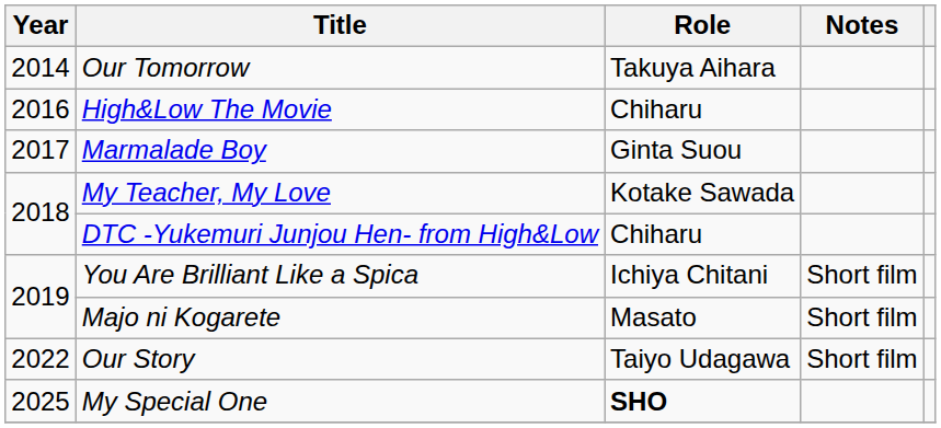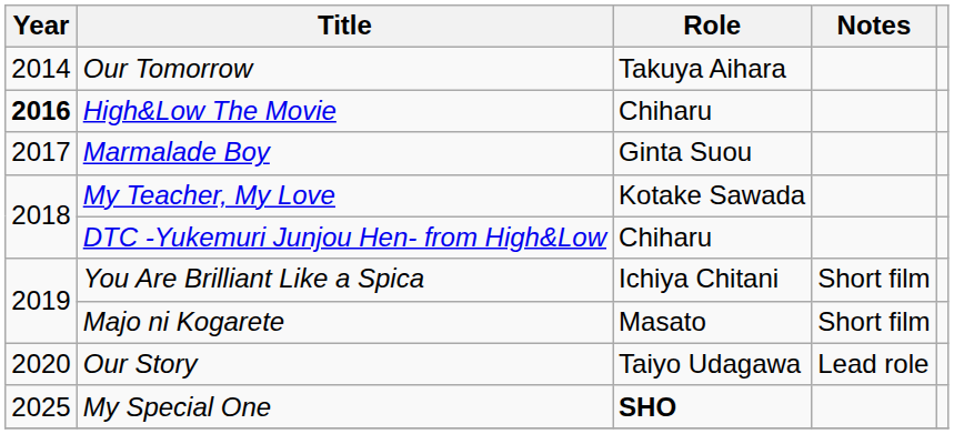 <table class="wikitable">
 <tr>
 <th>Year</th>
 <th>Title</th>
 <th>Role</th>
 <th>Notes</th>
 <th></th>
 </tr>
 <tr>
 <td>2014</td>
 <td><em>Our Tomorrow</em></td>
 <td>Takuya Aihara</td>
 <td></td>
 <td></td>
 </tr>
 <tr>
-<td>2016</td>
+<td><strong>2016</strong></td>
 <td><em><a href='#'>High&Low The Movie</a></em></td>
 <td>Chiharu</td>
 <td></td>
 <td></td>
 </tr>
 <tr>
 <td>2017</td>
 <td><em><a href='#'>Marmalade Boy</a></em></td>
 <td>Ginta Suou</td>
 <td></td>
 <td></td>
 </tr>
 <tr>
 <td rowspan="2">2018</td>
 <td><em><a href='#'>My Teacher, My Love</a></em></td>
 <td>Kotake Sawada</td>
 <td></td>
 <td></td>
 </tr>
 <tr>
 <td><em><a href='#'>DTC -Yukemuri Junjou Hen- from High&Low</a></em></td>
 <td>Chiharu</td>
 <td></td>
 <td></td>
 </tr>
 <tr>
 <td rowspan="2">2019</td>
 <td><em>You Are Brilliant Like a Spica</em></td>
 <td>Ichiya Chitani</td>
 <td>Short film</td>
 <td></td>
 </tr>
 <tr>
 <td><em>Majo ni Kogarete</em></td>
 <td>Masato</td>
 <td>Short film</td>
 <td></td>
 </tr>
 <tr>
-<td>2022</td>
+<td>2020</td>
 <td><em>Our Story</em></td>
 <td>Taiyo Udagawa</td>
-<td>Short film</td>
+<td>Lead role</td>
 <td></td>
 </tr>
 <tr>
 <td>2025</td>
 <td><em>My Special One</em></td>
 <td><strong>SHO</strong></td>
 <td></td>
 <td></td>
 </tr>
 <tr>
 </tr>
 </table>
